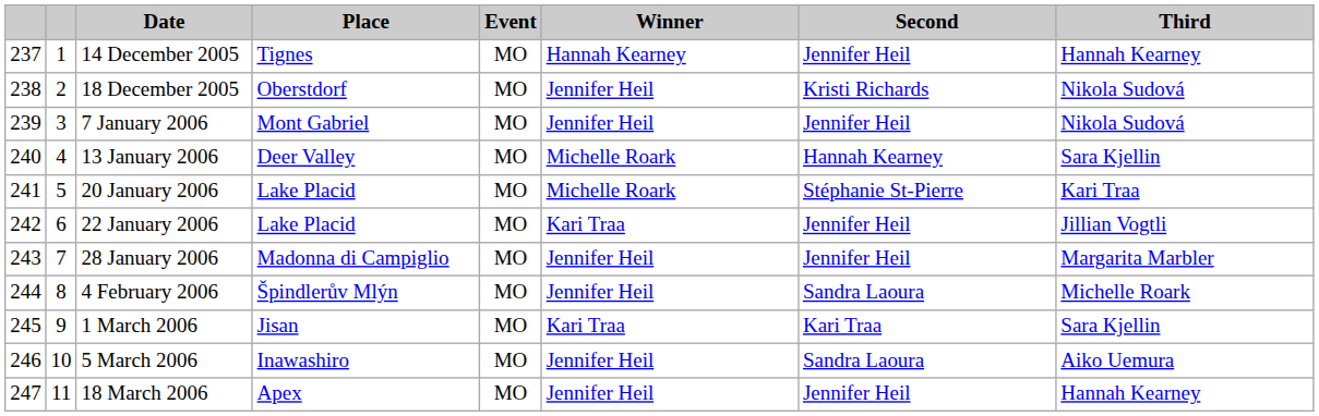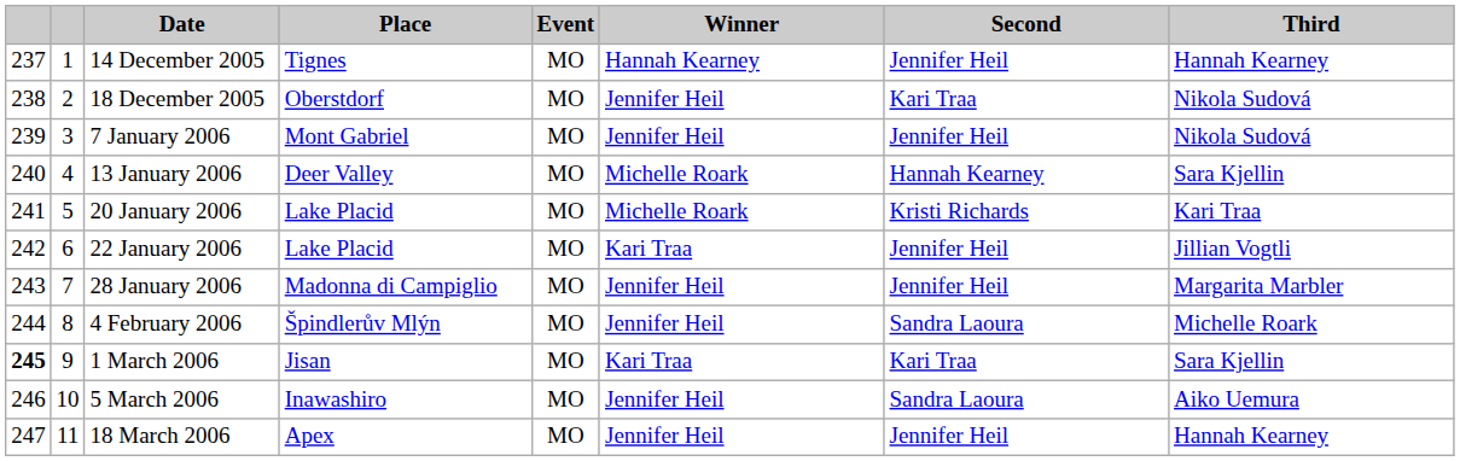 <table class="wikitable plainrowheaders" style="background:#fff; font-size:86%; line-height:16px; border:grey solid 1px; border-collapse:collapse;">
 <tr style="background:#ccc; text-align:center;">
 <th scope="col" style="background:#ccc; width=20 px;"></th>
 <th scope="col" style="background:#ccc; width=30 px;"></th>
 <th scope="col" style="background:#ccc; width:120px;">Date</th>
 <th scope="col" style="background:#ccc; width:160px;">Place</th>
 <th scope="col" style="background:#ccc; width:15px;">Event</th>
 <th scope="col" style="background:#ccc; width:185px;">Winner</th>
 <th scope="col" style="background:#ccc; width:185px;">Second</th>
 <th scope="col" style="background:#ccc; width:185px;">Third</th>
 </tr>
 <tr>
 <td align=center>237</td>
 <td align=center>1</td>
 <td>14 December 2005</td>
 <td> <a href='#'>Tignes</a></td>
 <td align=center>MO</td>
 <td> <a href='#'>Hannah Kearney</a></td>
 <td> <a href='#'>Jennifer Heil</a></td>
 <td> <a href='#'>Hannah Kearney</a></td>
 </tr>
 <tr>
 <td align=center>238</td>
 <td align=center>2</td>
 <td>18 December 2005</td>
 <td> <a href='#'>Oberstdorf</a></td>
 <td align=center>MO</td>
 <td> <a href='#'>Jennifer Heil</a></td>
-<td> <a href='#'>Kristi Richards</a></td>
+<td> <a href='#'>Kari Traa</a></td>
 <td> <a href='#'>Nikola Sudová</a></td>
 </tr>
 <tr>
 <td align=center>239</td>
 <td align=center>3</td>
 <td>7 January 2006</td>
 <td> <a href='#'>Mont Gabriel</a></td>
 <td align=center>MO</td>
 <td> <a href='#'>Jennifer Heil</a></td>
 <td> <a href='#'>Jennifer Heil</a></td>
 <td> <a href='#'>Nikola Sudová</a></td>
 </tr>
 <tr>
 <td align=center>240</td>
 <td align=center>4</td>
 <td>13 January 2006</td>
 <td> <a href='#'>Deer Valley</a></td>
 <td align=center>MO</td>
 <td> <a href='#'>Michelle Roark</a></td>
 <td> <a href='#'>Hannah Kearney</a></td>
 <td> <a href='#'>Sara Kjellin</a></td>
 </tr>
 <tr>
 <td align=center>241</td>
 <td align=center>5</td>
 <td>20 January 2006</td>
 <td> <a href='#'>Lake Placid</a></td>
 <td align=center>MO</td>
 <td> <a href='#'>Michelle Roark</a></td>
-<td> <a href='#'>Stéphanie St-Pierre</a></td>
+<td> <a href='#'>Kristi Richards</a></td>
 <td> <a href='#'>Kari Traa</a></td>
 </tr>
 <tr>
 <td align=center>242</td>
 <td align=center>6</td>
 <td>22 January 2006</td>
 <td> <a href='#'>Lake Placid</a></td>
 <td align=center>MO</td>
 <td> <a href='#'>Kari Traa</a></td>
 <td> <a href='#'>Jennifer Heil</a></td>
 <td> <a href='#'>Jillian Vogtli</a></td>
 </tr>
 <tr>
 <td align=center>243</td>
 <td align=center>7</td>
 <td>28 January 2006</td>
 <td> <a href='#'>Madonna di Campiglio</a></td>
 <td align=center>MO</td>
 <td> <a href='#'>Jennifer Heil</a></td>
 <td> <a href='#'>Jennifer Heil</a></td>
 <td> <a href='#'>Margarita Marbler</a></td>
 </tr>
 <tr>
 <td align=center>244</td>
 <td align=center>8</td>
 <td>4 February 2006</td>
 <td> <a href='#'>Špindlerův Mlýn</a></td>
 <td align=center>MO</td>
 <td> <a href='#'>Jennifer Heil</a></td>
 <td> <a href='#'>Sandra Laoura</a></td>
 <td> <a href='#'>Michelle Roark</a></td>
 </tr>
 <tr>
-<td align=center>245</td>
+<td align=center><strong>245</strong></td>
 <td align=center>9</td>
 <td>1 March 2006</td>
 <td> <a href='#'>Jisan</a></td>
 <td align=center>MO</td>
 <td> <a href='#'>Kari Traa</a></td>
 <td> <a href='#'>Kari Traa</a></td>
 <td> <a href='#'>Sara Kjellin</a></td>
 </tr>
 <tr>
 <td align=center>246</td>
 <td align=center>10</td>
 <td>5 March 2006</td>
 <td> <a href='#'>Inawashiro</a></td>
 <td align=center>MO</td>
 <td> <a href='#'>Jennifer Heil</a></td>
 <td> <a href='#'>Sandra Laoura</a></td>
 <td> <a href='#'>Aiko Uemura</a></td>
 </tr>
 <tr>
 <td align=center>247</td>
 <td align=center>11</td>
 <td>18 March 2006</td>
 <td> <a href='#'>Apex</a></td>
 <td align=center>MO</td>
 <td> <a href='#'>Jennifer Heil</a></td>
 <td> <a href='#'>Jennifer Heil</a></td>
 <td> <a href='#'>Hannah Kearney</a></td>
 </tr>
 </table>
